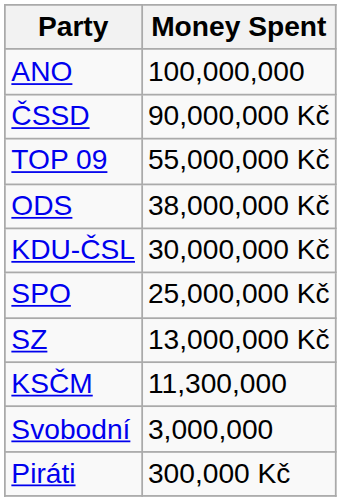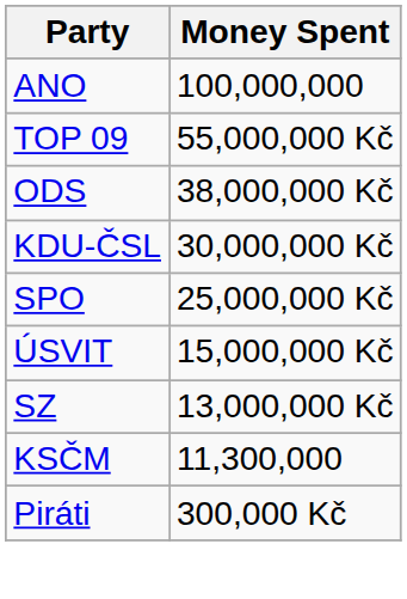 <table class="wikitable">
 <tr>
 <th>Party</th>
 <th>Money Spent</th>
 </tr>
 <tr>
 <td><a href='#'>ANO</a></td>
 <td>100,000,000</td>
-</tr>
-<tr>
-<td><a href='#'>ČSSD</a></td>
-<td>90,000,000 Kč</td>
 </tr>
 <tr>
 <td><a href='#'>TOP 09</a></td>
 <td>55,000,000 Kč</td>
 </tr>
 <tr>
 <td><a href='#'>ODS</a></td>
 <td>38,000,000 Kč</td>
 </tr>
 <tr>
 <td><a href='#'>KDU-ČSL</a></td>
 <td>30,000,000 Kč</td>
 </tr>
 <tr>
 <td><a href='#'>SPO</a></td>
 <td>25,000,000 Kč</td>
 </tr>
 <tr>
+<td><a href='#'>ÚSVIT</a></td>
+<td>15,000,000 Kč</td>
+</tr>
+<tr>
 <td><a href='#'>SZ</a></td>
 <td>13,000,000 Kč</td>
 </tr>
 <tr>
 <td><a href='#'>KSČM</a></td>
 <td>11,300,000</td>
 </tr>
 <tr>
-<td><a href='#'>Svobodní</a></td>
-<td>3,000,000</td>
-</tr>
-<tr>
 <td><a href='#'>Piráti</a></td>
 <td>300,000 Kč</td>
 </tr>
 </table>
